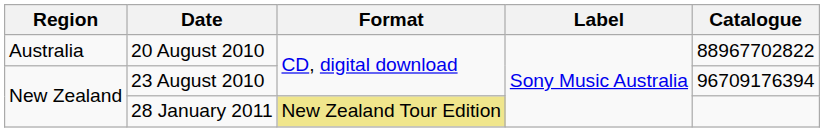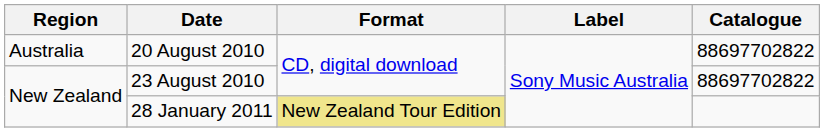 <table class="wikitable">
 <tr>
 <th>Region</th>
 <th>Date</th>
 <th>Format</th>
 <th>Label</th>
 <th>Catalogue</th>
 </tr>
 <tr>
 <td>Australia</td>
 <td>20 August 2010</td>
 <td rowspan="2"><a href='#'>CD</a>, <a href='#'>digital download</a></td>
 <td rowspan="3"><a href='#'>Sony Music Australia</a></td>
-<td>88967702822</td>
+<td>88697702822</td>
 </tr>
 <tr>
 <td rowspan="2">New Zealand</td>
 <td>23 August 2010</td>
-<td>96709176394</td>
+<td>88697702822</td>
 </tr>
 <tr>
 <td>28 January 2011</td>
 <td style="background: khaki;">New Zealand Tour Edition</td>
 <td></td>
 </tr>
 </table>
